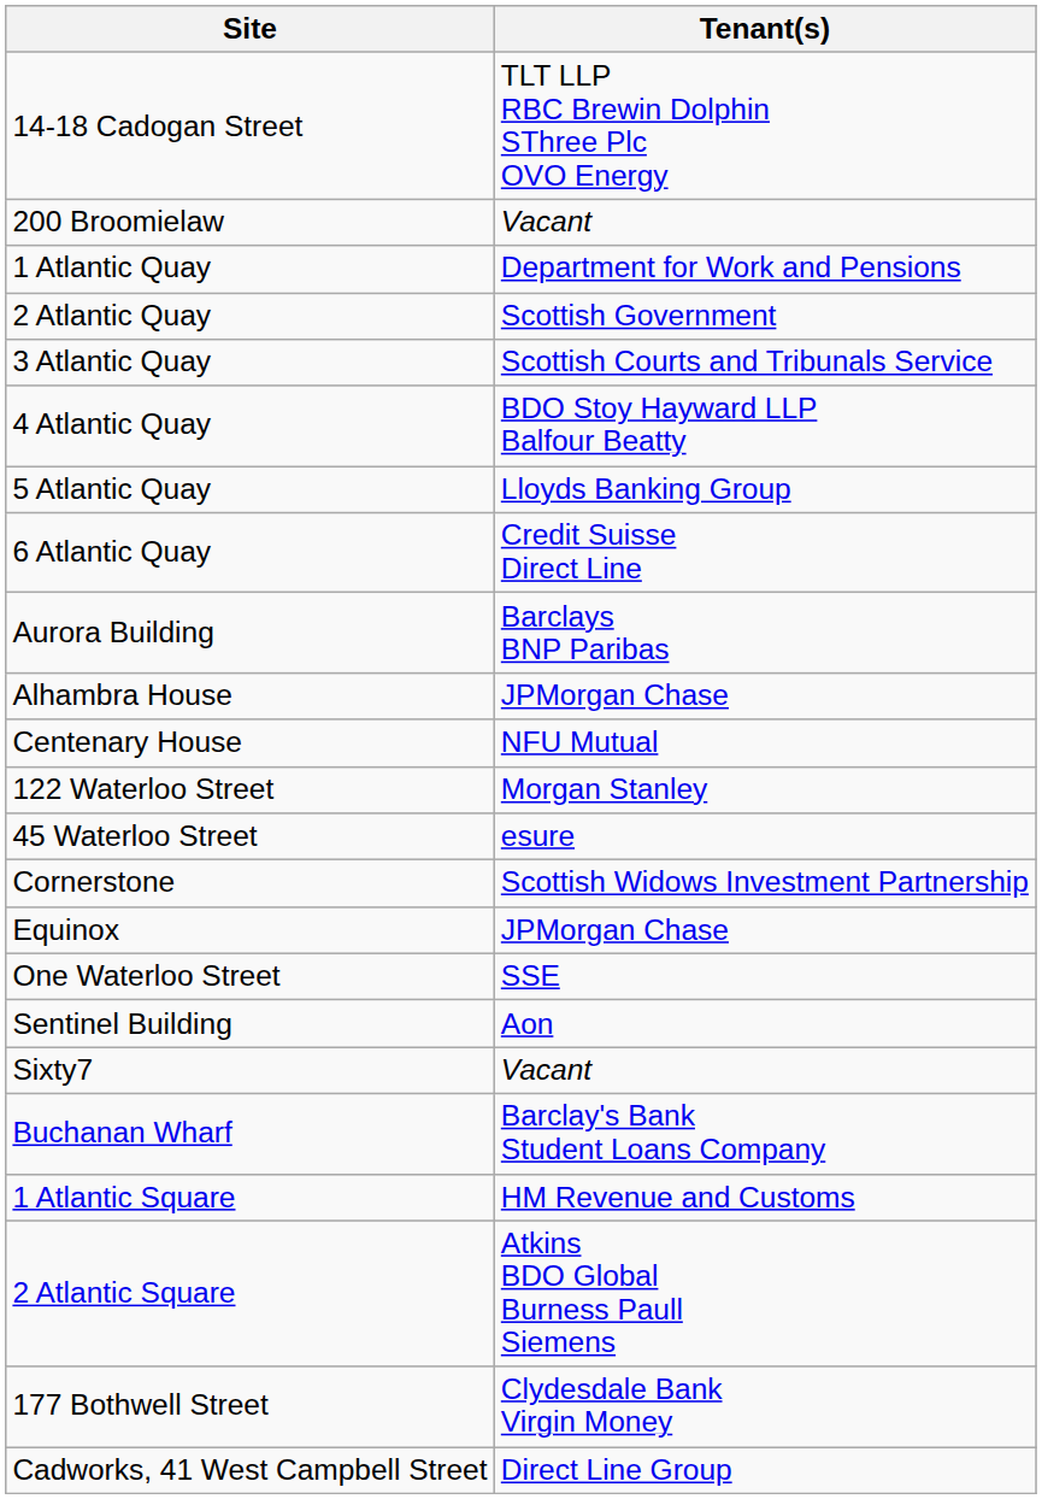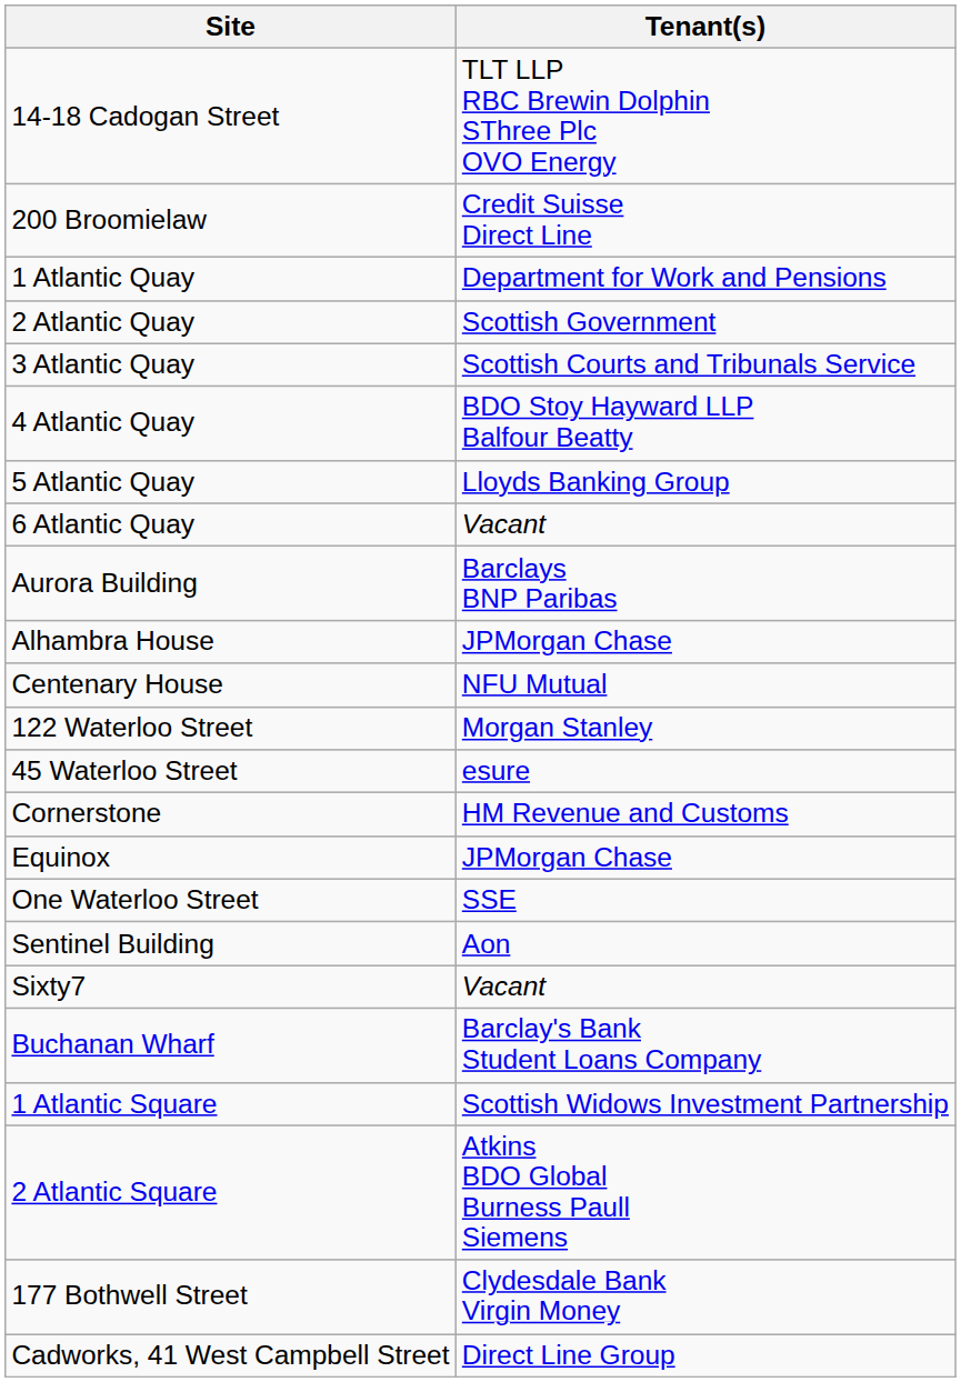 <table class="wikitable">
 <tr>
 <th>Site</th>
 <th>Tenant(s)</th>
 </tr>
 <tr>
 <td>14-18 Cadogan Street</td>
 <td>TLT LLP<br><a href='#'>RBC Brewin Dolphin</a><br><a href='#'>SThree Plc</a><br><a href='#'>OVO Energy</a></td>
 </tr>
 <tr>
 <td>200 Broomielaw</td>
-<td><em>Vacant</em></td>
+<td><a href='#'>Credit Suisse</a> <br> <a href='#'>Direct Line</a></td>
 </tr>
 <tr>
 <td>1 Atlantic Quay</td>
 <td><a href='#'>Department for Work and Pensions</a></td>
 </tr>
 <tr>
 <td>2 Atlantic Quay</td>
 <td><a href='#'>Scottish Government</a></td>
 </tr>
 <tr>
 <td>3 Atlantic Quay</td>
 <td><a href='#'>Scottish Courts and Tribunals Service</a></td>
 </tr>
 <tr>
 <td>4 Atlantic Quay</td>
 <td><a href='#'>BDO Stoy Hayward LLP</a> <br> <a href='#'>Balfour Beatty</a></td>
 </tr>
 <tr>
 <td>5 Atlantic Quay</td>
 <td><a href='#'>Lloyds Banking Group</a></td>
 </tr>
 <tr>
 <td>6 Atlantic Quay</td>
-<td><a href='#'>Credit Suisse</a> <br> <a href='#'>Direct Line</a></td>
+<td><em>Vacant</em></td>
 </tr>
 <tr>
 <td>Aurora Building</td>
 <td><a href='#'>Barclays</a> <br> <a href='#'>BNP Paribas</a></td>
 </tr>
 <tr>
 <td>Alhambra House</td>
 <td><a href='#'>JPMorgan Chase</a></td>
 </tr>
 <tr>
 <td>Centenary House</td>
 <td><a href='#'>NFU Mutual</a></td>
 </tr>
 <tr>
 <td>122 Waterloo Street</td>
 <td><a href='#'>Morgan Stanley</a></td>
 </tr>
 <tr>
 <td>45 Waterloo Street</td>
 <td><a href='#'>esure</a></td>
 </tr>
 <tr>
 <td>Cornerstone</td>
-<td><a href='#'>Scottish Widows Investment Partnership</a></td>
+<td><a href='#'>HM Revenue and Customs</a></td>
 </tr>
 <tr>
 <td>Equinox</td>
 <td><a href='#'>JPMorgan Chase</a></td>
 </tr>
 <tr>
 <td>One Waterloo Street</td>
 <td><a href='#'>SSE</a></td>
 </tr>
 <tr>
 <td>Sentinel Building</td>
 <td><a href='#'>Aon</a></td>
 </tr>
 <tr>
 <td>Sixty7</td>
 <td><em>Vacant</em></td>
 </tr>
 <tr>
 <td><a href='#'>Buchanan Wharf</a></td>
 <td><a href='#'>Barclay's Bank</a> <br> <a href='#'>Student Loans Company</a></td>
 </tr>
 <tr>
 <td><a href='#'>1 Atlantic Square</a></td>
-<td><a href='#'>HM Revenue and Customs</a></td>
+<td><a href='#'>Scottish Widows Investment Partnership</a></td>
 </tr>
 <tr>
 <td><a href='#'>2 Atlantic Square</a></td>
 <td><a href='#'>Atkins</a> <br> <a href='#'>BDO Global</a> <br> <a href='#'>Burness Paull</a> <br> <a href='#'>Siemens</a></td>
 </tr>
 <tr>
 <td>177 Bothwell Street</td>
 <td><a href='#'>Clydesdale Bank</a> <br> <a href='#'>Virgin Money</a></td>
 </tr>
 <tr>
 <td>Cadworks, 41 West Campbell Street</td>
 <td><a href='#'>Direct Line Group</a></td>
 </tr>
 </table>
